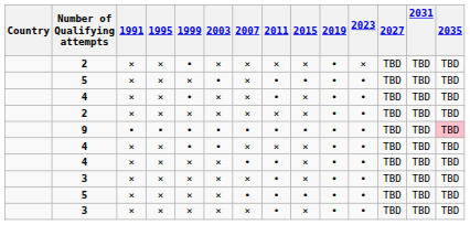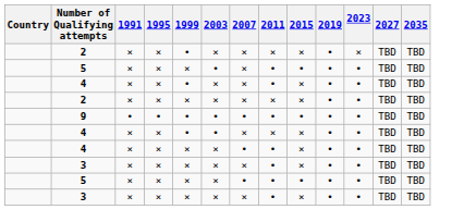 <table class="wikitable" style="text-align: center;">
 <tr>
 <th>Country</th>
 <th>Number of <br> Qualifying <br> attempts</th>
 <th><a href='#'>1991</a><br></th>
 <th><a href='#'>1995</a><br></th>
 <th><a href='#'>1999</a><br></th>
 <th><a href='#'>2003</a><br></th>
 <th><a href='#'>2007</a><br></th>
 <th><a href='#'>2011</a><br></th>
 <th><a href='#'>2015</a><br></th>
 <th><a href='#'>2019</a><br></th>
 <th><a href='#'>2023</a><br><br></th>
 <th><a href='#'>2027</a><br></th>
-<th><a href='#'>2031</a><br><br><br><br></th>
 <th><a href='#'>2035</a><br></th>
 </tr>
 <tr>
 <td style="text-align: left;"></td>
 <td><strong>2</strong></td>
 <td>×</td>
 <td>×</td>
 <td>•</td>
 <td>×</td>
 <td>×</td>
 <td>×</td>
 <td>×</td>
 <td>•</td>
 <td>×</td>
-<td>TBD</td>
 <td>TBD</td>
 <td>TBD</td>
 </tr>
 <tr>
 <td style="text-align: left;"></td>
 <td><strong>5</strong></td>
 <td>×</td>
 <td>×</td>
 <td>×</td>
 <td>•</td>
 <td>×</td>
 <td>•</td>
 <td>•</td>
 <td>•</td>
 <td>•</td>
 <td>TBD</td>
 <td>TBD</td>
-<td>TBD</td>
 </tr>
 <tr>
 <td style="text-align: left;"></td>
 <td><strong>4</strong></td>
 <td>×</td>
 <td>×</td>
 <td>•</td>
 <td>×</td>
 <td>×</td>
 <td>•</td>
 <td>×</td>
 <td>•</td>
 <td>•</td>
-<td>TBD</td>
 <td>TBD</td>
 <td>TBD</td>
 </tr>
 <tr>
 <td style="text-align: left;"></td>
 <td><strong>2</strong></td>
 <td>×</td>
 <td>×</td>
 <td>×</td>
 <td>×</td>
 <td>×</td>
 <td>×</td>
 <td>×</td>
 <td>•</td>
 <td>•</td>
 <td>TBD</td>
 <td>TBD</td>
-<td>TBD</td>
 </tr>
 <tr>
 <td style="text-align: left;"></td>
 <td><strong>9</strong></td>
 <td>•</td>
 <td>•</td>
 <td>•</td>
 <td>•</td>
 <td>•</td>
 <td>•</td>
 <td>•</td>
 <td>•</td>
 <td>•</td>
 <td>TBD</td>
 <td>TBD</td>
-<td style="background: pink;">TBD</td>
 </tr>
 <tr>
 <td style="text-align: left;"></td>
 <td><strong>4</strong></td>
 <td>×</td>
 <td>×</td>
 <td>•</td>
 <td>•</td>
 <td>×</td>
 <td>×</td>
 <td>×</td>
 <td>•</td>
 <td>•</td>
-<td>TBD</td>
 <td>TBD</td>
 <td>TBD</td>
 </tr>
 <tr>
 <td style="text-align: left;"></td>
 <td><strong>4</strong></td>
 <td>×</td>
 <td>×</td>
 <td>×</td>
 <td>×</td>
 <td>•</td>
 <td>•</td>
 <td>×</td>
 <td>•</td>
 <td>•</td>
 <td>TBD</td>
 <td>TBD</td>
-<td>TBD</td>
 </tr>
 <tr>
 <td style="text-align: left;"></td>
 <td><strong>3</strong></td>
 <td>×</td>
 <td>×</td>
 <td>×</td>
 <td>×</td>
 <td>×</td>
 <td>•</td>
 <td>×</td>
 <td>•</td>
 <td>•</td>
-<td>TBD</td>
 <td>TBD</td>
 <td>TBD</td>
 </tr>
 <tr>
 <td style="text-align: left;"></td>
 <td><strong>5</strong></td>
 <td>×</td>
 <td>×</td>
 <td>×</td>
 <td>×</td>
 <td>•</td>
 <td>•</td>
 <td>•</td>
 <td>•</td>
 <td>•</td>
 <td>TBD</td>
 <td>TBD</td>
-<td>TBD</td>
 </tr>
 <tr>
 <td style="text-align: left;"></td>
 <td><strong>3</strong></td>
 <td>×</td>
 <td>×</td>
 <td>×</td>
 <td>×</td>
 <td>×</td>
 <td>•</td>
 <td>×</td>
 <td>•</td>
 <td>•</td>
 <td>TBD</td>
 <td>TBD</td>
-<td>TBD</td>
 </tr>
 </table>
